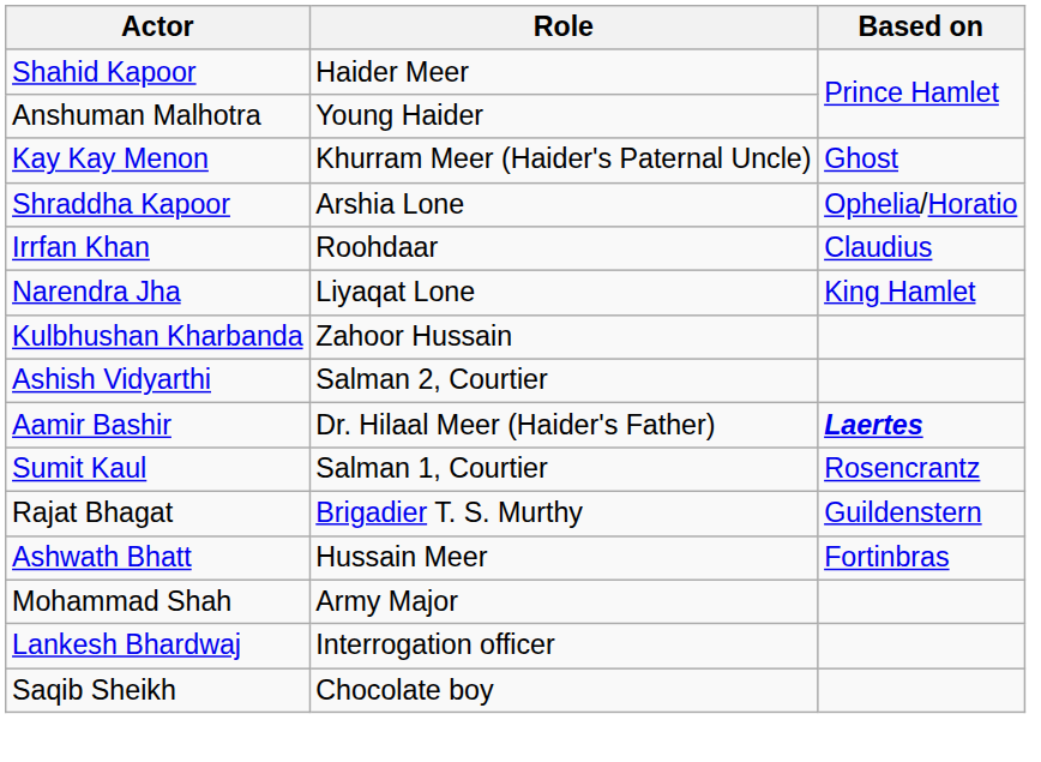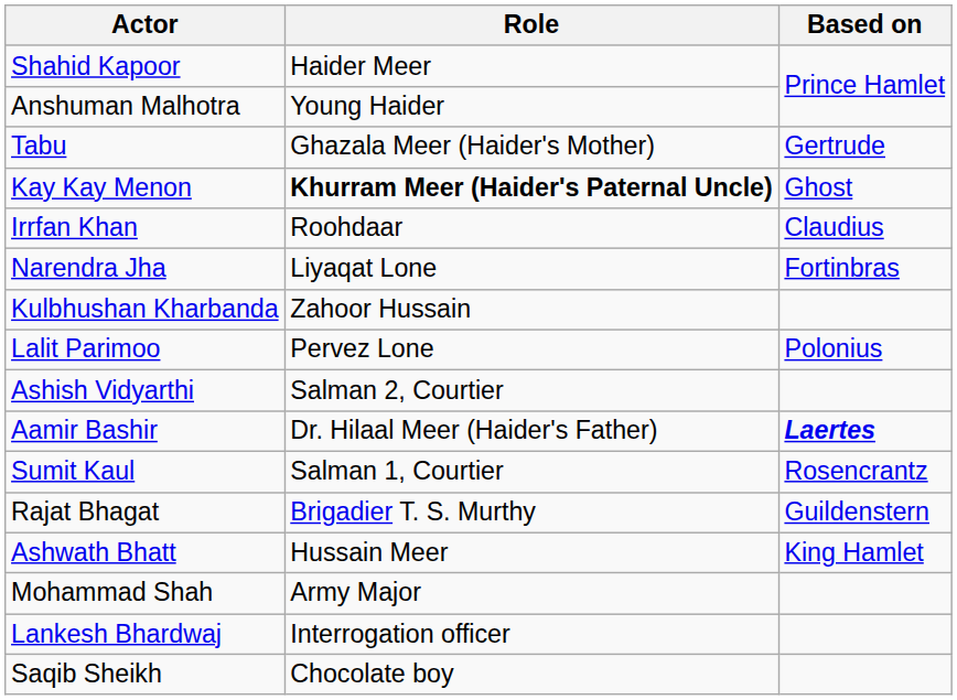 <table class="wikitable">
 <tr>
 <th>Actor</th>
 <th>Role</th>
 <th>Based on</th>
 </tr>
 <tr>
 <td><a href='#'>Shahid Kapoor</a></td>
 <td>Haider Meer</td>
 <td rowspan="2"><a href='#'>Prince Hamlet</a></td>
 </tr>
 <tr>
 <td>Anshuman Malhotra</td>
 <td>Young Haider</td>
 </tr>
 <tr>
-<td><a href='#'>Kay Kay Menon</a></td>
-<td>Khurram Meer (Haider's Paternal Uncle)</td>
-<td><a href='#'>Ghost</a></td>
+<td><a href='#'>Tabu</a></td>
+<td>Ghazala Meer (Haider's Mother)</td>
+<td><a href='#'>Gertrude</a></td>
 </tr>
 <tr>
-<td><a href='#'>Shraddha Kapoor</a></td>
-<td>Arshia Lone</td>
-<td><a href='#'>Ophelia</a>/<a href='#'>Horatio</a></td>
+<td><a href='#'>Kay Kay Menon</a></td>
+<td><strong>Khurram Meer (Haider's Paternal Uncle)</strong></td>
+<td><a href='#'>Ghost</a></td>
 </tr>
 <tr>
 <td><a href='#'>Irrfan Khan</a></td>
 <td>Roohdaar</td>
 <td><a href='#'>Claudius</a></td>
 </tr>
 <tr>
 <td><a href='#'>Narendra Jha</a></td>
 <td>Liyaqat Lone</td>
-<td><a href='#'>King Hamlet</a></td>
+<td><a href='#'>Fortinbras</a></td>
 </tr>
 <tr>
 <td><a href='#'>Kulbhushan Kharbanda</a></td>
 <td>Zahoor Hussain</td>
 <td></td>
+</tr>
+<tr>
+<td><a href='#'>Lalit Parimoo</a></td>
+<td>Pervez Lone</td>
+<td><a href='#'>Polonius</a></td>
 </tr>
 <tr>
 <td><a href='#'>Ashish Vidyarthi</a></td>
 <td>Salman 2, Courtier</td>
 <td></td>
 </tr>
 <tr>
 <td><a href='#'>Aamir Bashir</a></td>
 <td>Dr. Hilaal Meer (Haider's Father)</td>
 <td><strong><em><a href='#'>Laertes</a></em></strong></td>
 </tr>
 <tr>
 <td><a href='#'>Sumit Kaul</a></td>
 <td>Salman 1, Courtier</td>
 <td><a href='#'>Rosencrantz</a></td>
 </tr>
 <tr>
 <td>Rajat Bhagat</td>
 <td><a href='#'>Brigadier</a> T. S. Murthy</td>
 <td><a href='#'>Guildenstern</a></td>
 </tr>
 <tr>
 <td><a href='#'>Ashwath Bhatt</a></td>
 <td>Hussain Meer</td>
-<td><a href='#'>Fortinbras</a></td>
+<td><a href='#'>King Hamlet</a></td>
 </tr>
 <tr>
 <td>Mohammad Shah</td>
 <td>Army Major</td>
 <td></td>
 </tr>
 <tr>
 <td><a href='#'>Lankesh Bhardwaj</a></td>
 <td>Interrogation officer</td>
 <td></td>
 </tr>
 <tr>
 <td>Saqib Sheikh</td>
 <td>Chocolate boy</td>
 <td></td>
 </tr>
 </table>
